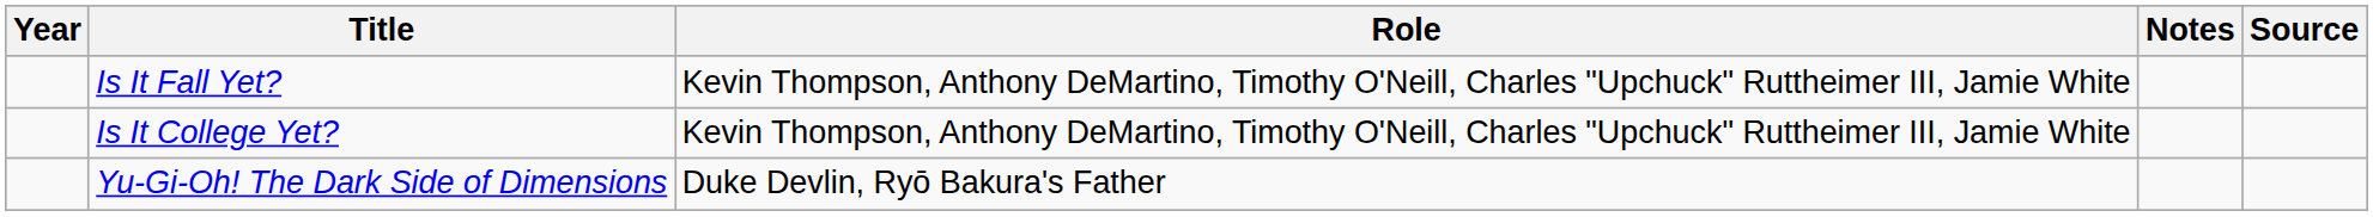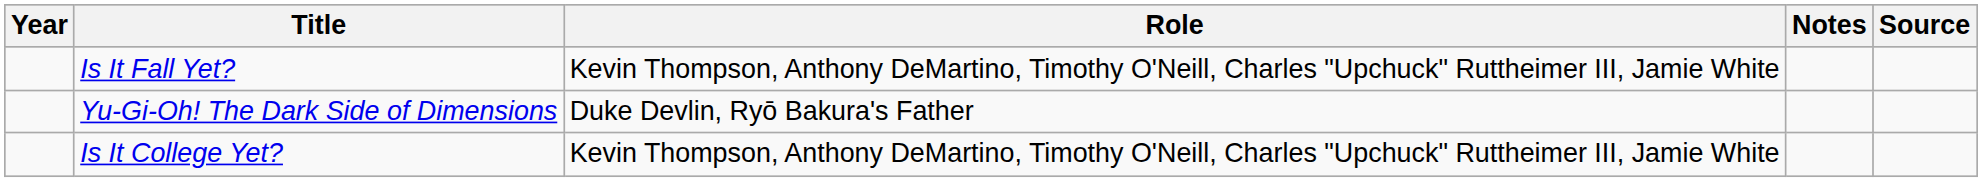 <table class="wikitable sortable plainrowheaders">
 <tr>
 <th>Year</th>
 <th>Title</th>
 <th>Role</th>
 <th class="unsortable">Notes</th>
 <th class="unsortable">Source</th>
 </tr>
 <tr>
 <td></td>
 <td><em><a href='#'>Is It Fall Yet?</a></em></td>
 <td>Kevin Thompson, Anthony DeMartino, Timothy O'Neill, Charles "Upchuck" Ruttheimer III, Jamie White</td>
 <td></td>
 <td></td>
 </tr>
 <tr>
 <td></td>
+<td><em><a href='#'>Yu-Gi-Oh! The Dark Side of Dimensions</a></em></td>
+<td>Duke Devlin, Ryō Bakura's Father</td>
+<td></td>
+<td></td>
+</tr>
+<tr>
+<td></td>
 <td><em><a href='#'>Is It College Yet?</a></em></td>
 <td>Kevin Thompson, Anthony DeMartino, Timothy O'Neill, Charles "Upchuck" Ruttheimer III, Jamie White</td>
 <td></td>
 <td></td>
 </tr>
-<tr>
-<td></td>
-<td><em><a href='#'>Yu-Gi-Oh! The Dark Side of Dimensions</a></em></td>
-<td>Duke Devlin, Ryō Bakura's Father</td>
-<td></td>
-<td></td>
-</tr>
 </table>
